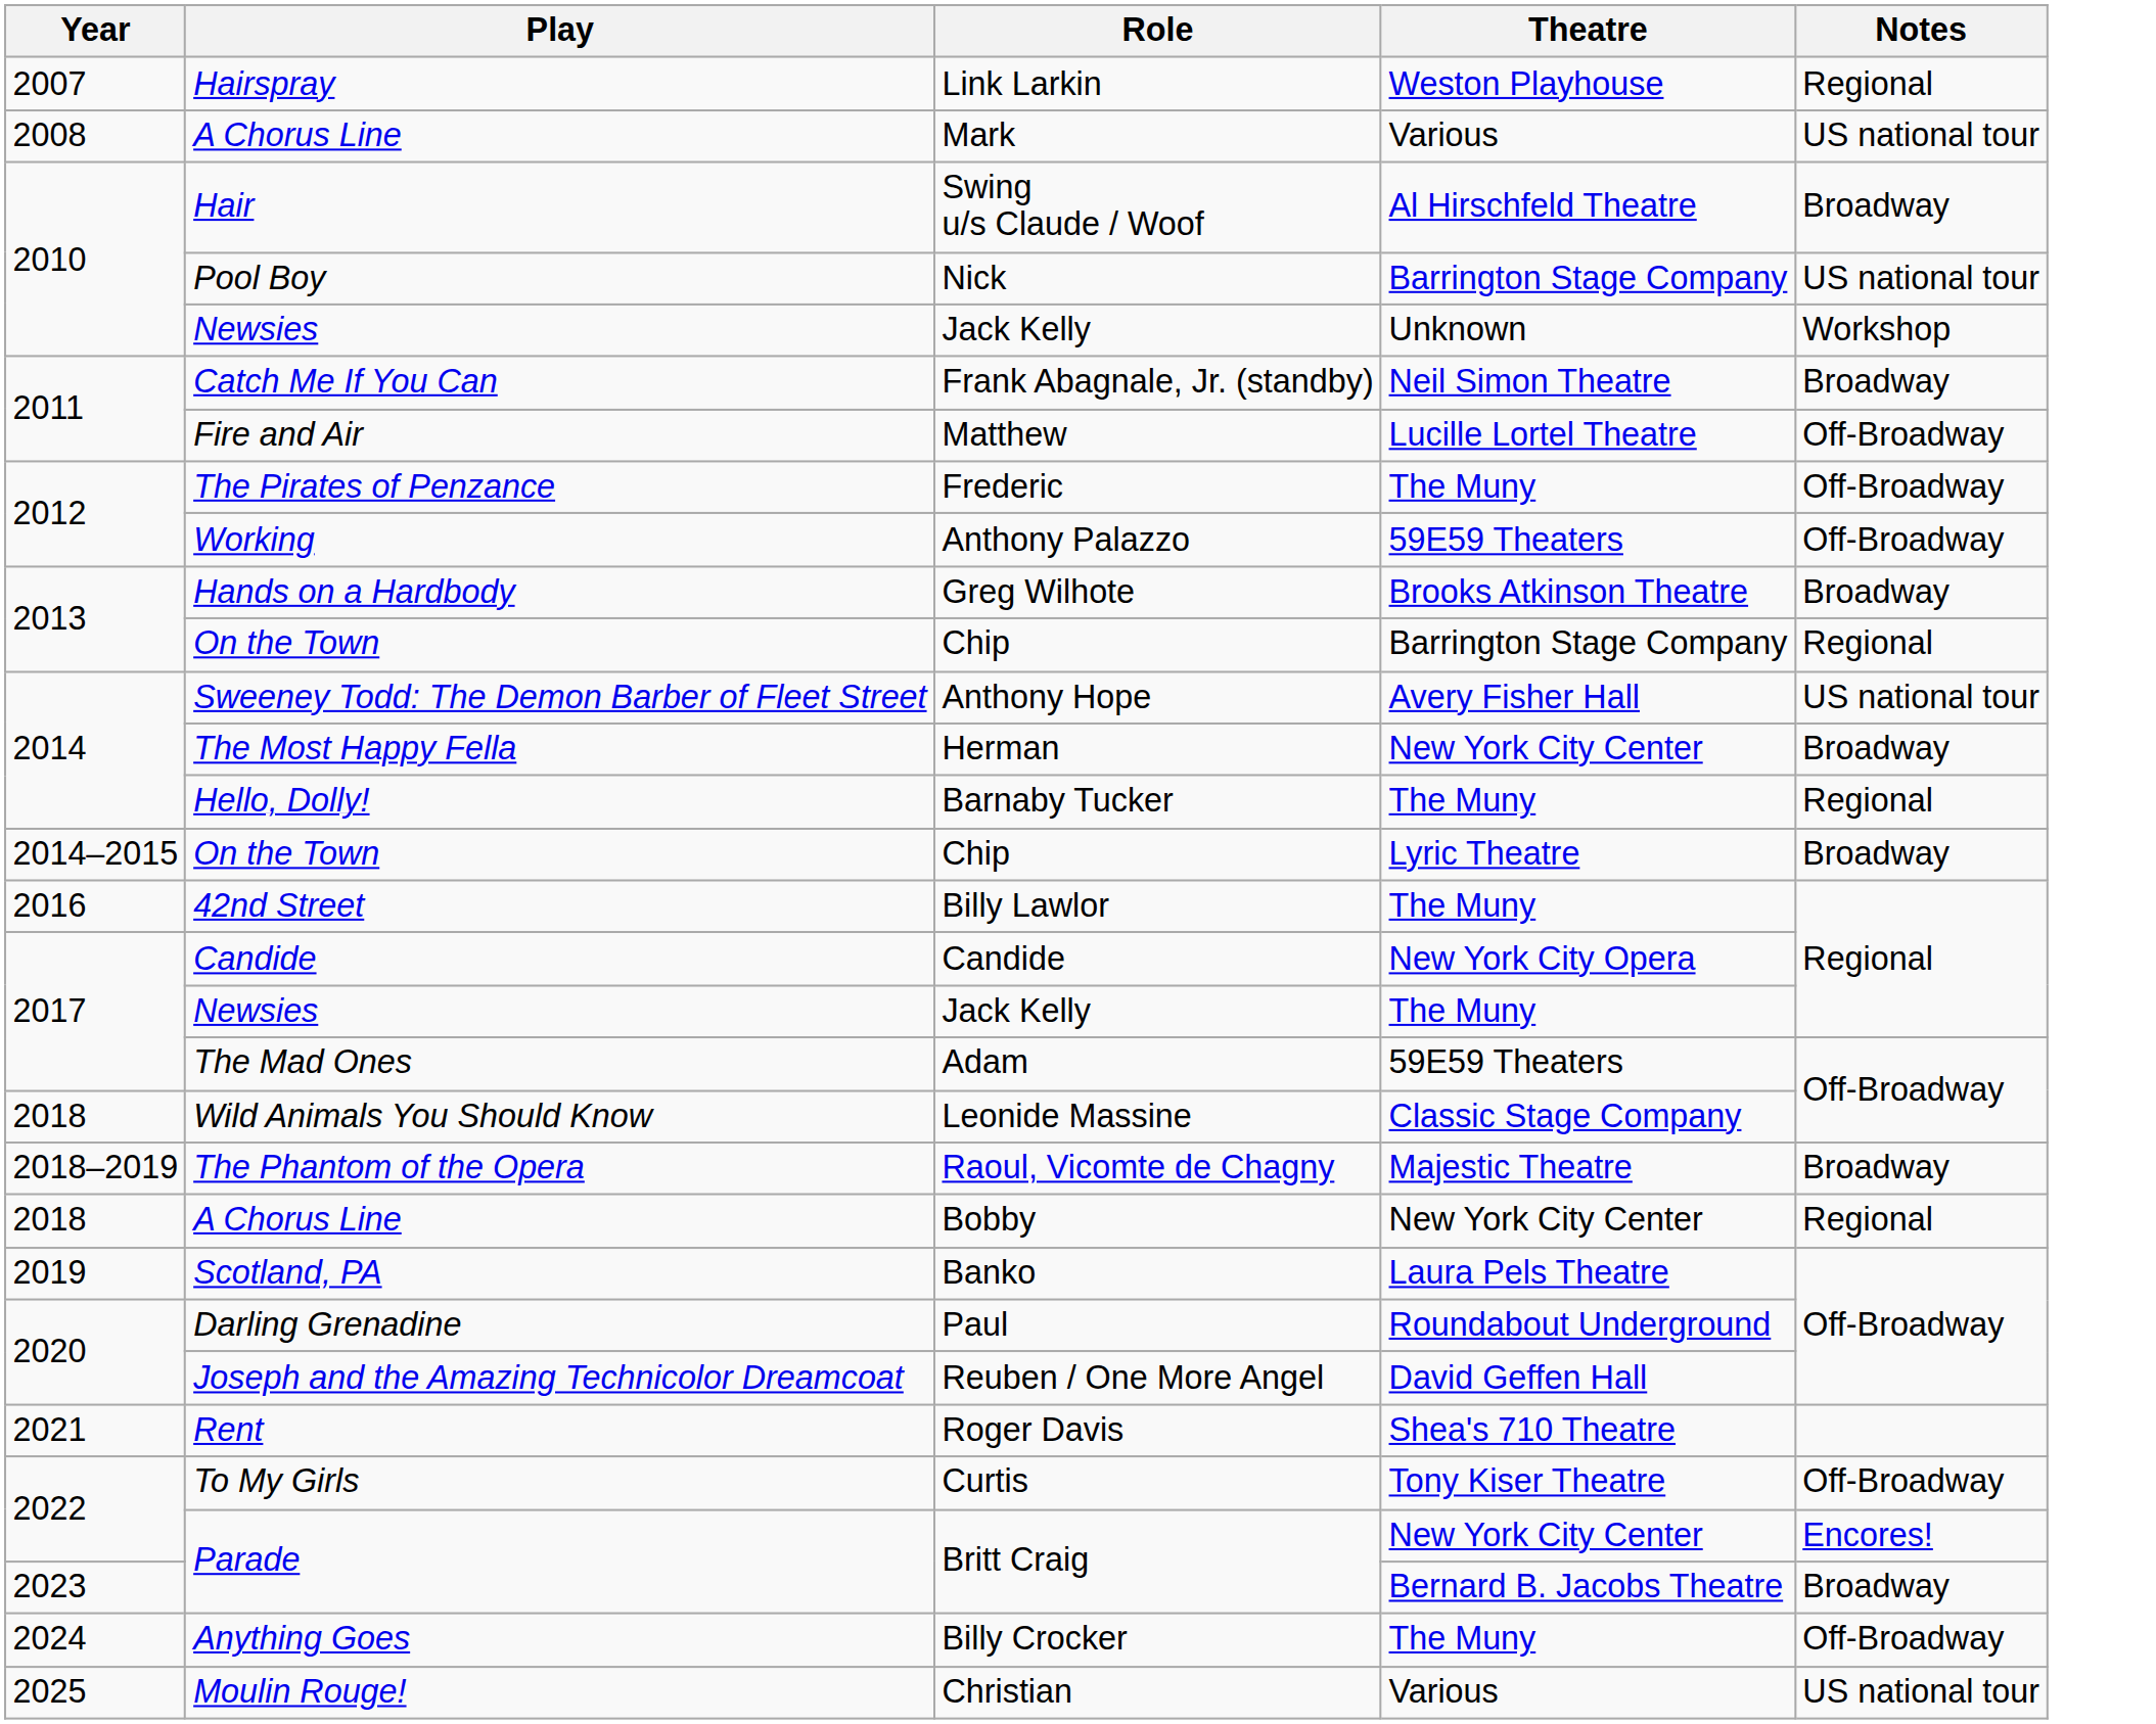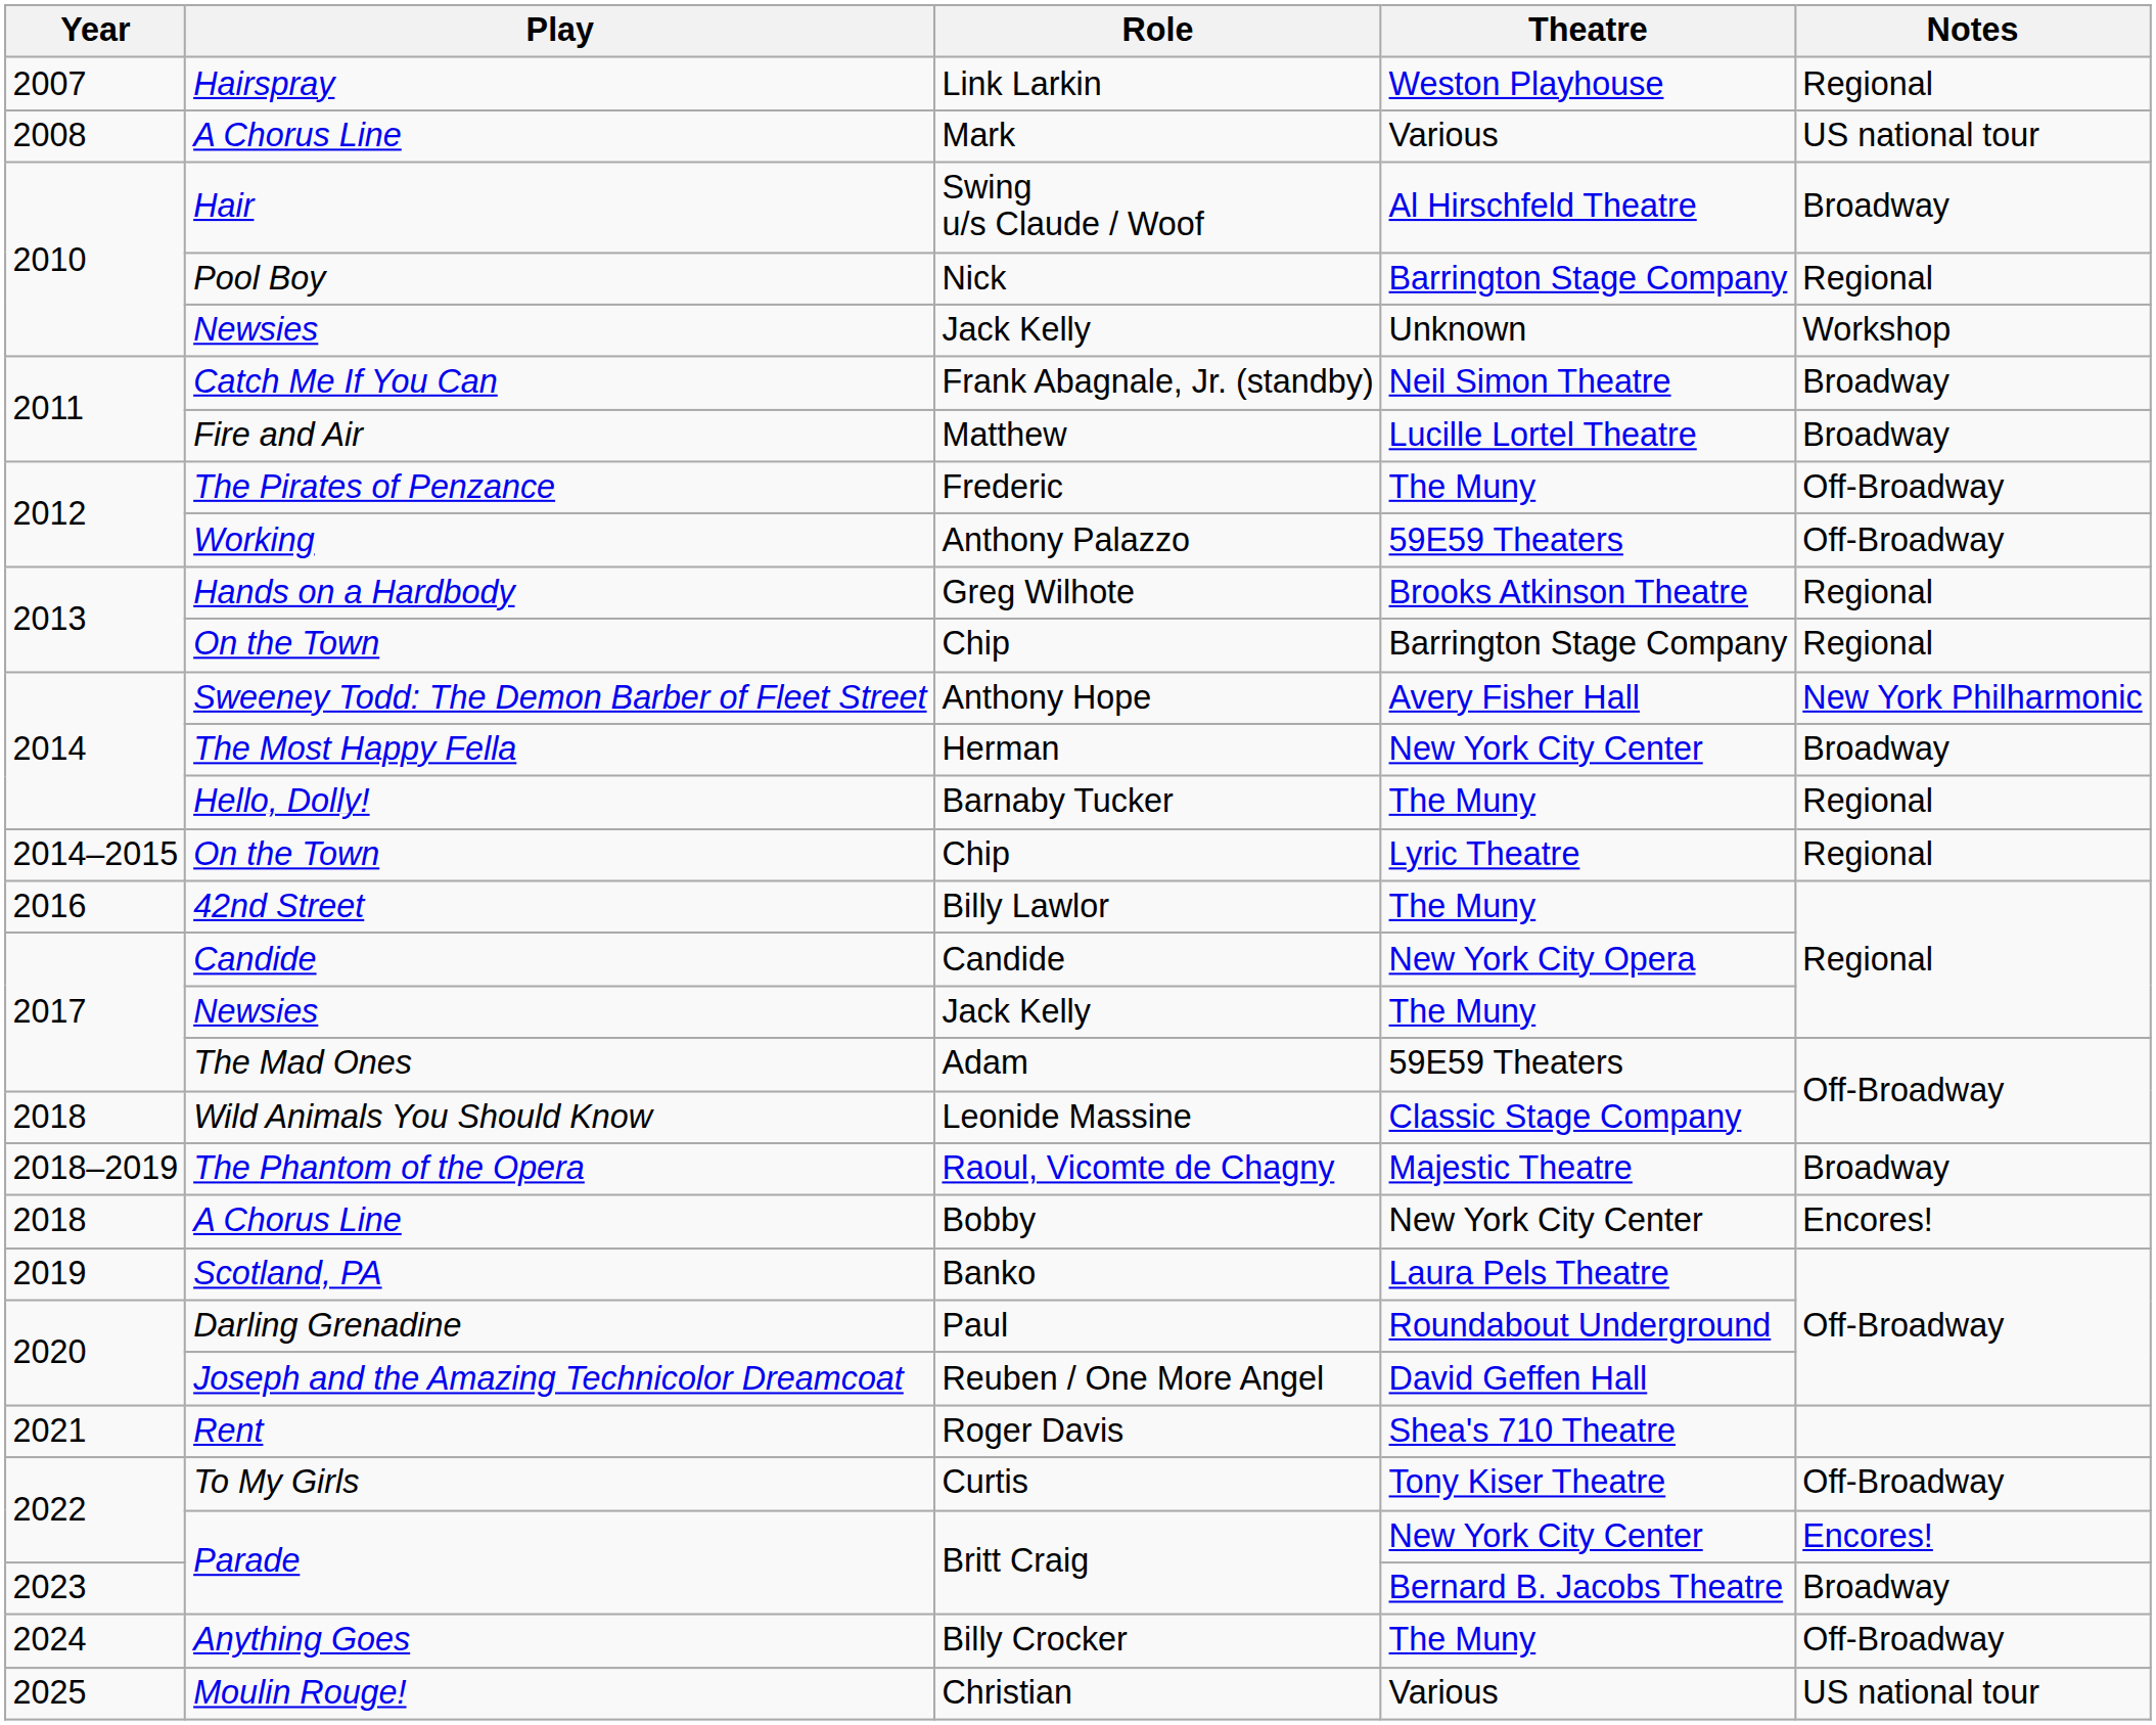 <table class="wikitable sortable">
 <tr>
 <th>Year</th>
 <th>Play</th>
 <th class="unsortable">Role</th>
 <th>Theatre</th>
 <th class="unsortable">Notes</th>
 </tr>
 <tr>
 <td>2007</td>
 <td><em><a href='#'>Hairspray</a></em></td>
 <td>Link Larkin</td>
 <td><a href='#'>Weston Playhouse</a></td>
 <td>Regional</td>
 </tr>
 <tr>
 <td>2008</td>
 <td data-sort-value="Chorus Line, A"><em><a href='#'>A Chorus Line</a></em></td>
 <td>Mark</td>
 <td>Various</td>
 <td>US national tour</td>
 </tr>
 <tr>
 <td rowspan="3">2010</td>
 <td><em><a href='#'>Hair</a></em></td>
 <td>Swing<br>u/s Claude / Woof</td>
 <td><a href='#'>Al Hirschfeld Theatre</a></td>
 <td>Broadway</td>
 </tr>
 <tr>
 <td><em>Pool Boy</em></td>
 <td>Nick</td>
 <td><a href='#'>Barrington Stage Company</a></td>
-<td>US national tour</td>
+<td>Regional</td>
 </tr>
 <tr>
 <td><em><a href='#'>Newsies</a></em></td>
 <td>Jack Kelly</td>
 <td>Unknown</td>
 <td>Workshop</td>
 </tr>
 <tr>
 <td rowspan="2">2011</td>
 <td><em><a href='#'>Catch Me If You Can</a></em></td>
 <td>Frank Abagnale, Jr. (standby)</td>
 <td><a href='#'>Neil Simon Theatre</a></td>
 <td>Broadway</td>
 </tr>
 <tr>
 <td><em>Fire and Air</em></td>
 <td>Matthew</td>
 <td><a href='#'>Lucille Lortel Theatre</a></td>
-<td>Off-Broadway</td>
+<td>Broadway</td>
 </tr>
 <tr>
 <td rowspan="2">2012</td>
 <td><em><a href='#'>The Pirates of Penzance</a></em></td>
 <td>Frederic</td>
 <td><a href='#'>The Muny</a></td>
 <td>Off-Broadway</td>
 </tr>
 <tr>
 <td><em><a href='#'>Working</a></em></td>
 <td>Anthony Palazzo</td>
 <td><a href='#'>59E59 Theaters</a></td>
 <td>Off-Broadway</td>
 </tr>
 <tr>
 <td rowspan="2">2013</td>
 <td><em><a href='#'>Hands on a Hardbody</a></em></td>
 <td>Greg Wilhote</td>
 <td><a href='#'>Brooks Atkinson Theatre</a></td>
-<td>Broadway</td>
+<td>Regional</td>
 </tr>
 <tr>
 <td><em><a href='#'>On the Town</a></em></td>
 <td>Chip</td>
 <td>Barrington Stage Company</td>
 <td>Regional</td>
 </tr>
 <tr>
 <td rowspan="3">2014</td>
 <td><em><a href='#'>Sweeney Todd: The Demon Barber of Fleet Street</a></em></td>
 <td>Anthony Hope</td>
 <td><a href='#'>Avery Fisher Hall</a></td>
-<td>US national tour</td>
+<td><a href='#'>New York Philharmonic</a></td>
 </tr>
 <tr>
 <td data-sort-value="Most Happy Fella, The"><em><a href='#'>The Most Happy Fella</a></em></td>
 <td>Herman</td>
 <td><a href='#'>New York City Center</a></td>
 <td>Broadway</td>
 </tr>
 <tr>
 <td><em><a href='#'>Hello, Dolly!</a></em></td>
 <td>Barnaby Tucker</td>
 <td><a href='#'>The Muny</a></td>
 <td>Regional</td>
 </tr>
 <tr>
 <td>2014–2015</td>
 <td><em><a href='#'>On the Town</a></em></td>
 <td>Chip</td>
 <td><a href='#'>Lyric Theatre</a></td>
-<td>Broadway</td>
+<td>Regional</td>
 </tr>
 <tr>
 <td>2016</td>
 <td><em><a href='#'>42nd Street</a></em></td>
 <td>Billy Lawlor</td>
 <td><a href='#'>The Muny</a></td>
 <td rowspan=3>Regional</td>
 </tr>
 <tr>
 <td rowspan="3">2017</td>
 <td><em><a href='#'>Candide</a></em></td>
 <td>Candide</td>
 <td><a href='#'>New York City Opera</a></td>
 </tr>
 <tr>
 <td><em><a href='#'>Newsies</a></em></td>
 <td>Jack Kelly</td>
 <td><a href='#'>The Muny</a></td>
 </tr>
 <tr>
 <td data-sort-value="Mad Ones, The"><em>The Mad Ones</em></td>
 <td>Adam</td>
 <td>59E59 Theaters</td>
 <td rowspan="2">Off-Broadway</td>
 </tr>
 <tr>
 <td>2018</td>
 <td><em>Wild Animals You Should Know</em></td>
 <td>Leonide Massine</td>
 <td><a href='#'>Classic Stage Company</a></td>
 </tr>
 <tr>
 <td>2018–2019</td>
 <td data-sort-value="Phantom of the Opera, The"><em><a href='#'>The Phantom of the Opera</a></em></td>
 <td><a href='#'>Raoul, Vicomte de Chagny</a></td>
 <td><a href='#'>Majestic Theatre</a></td>
 <td>Broadway</td>
 </tr>
 <tr>
 <td>2018</td>
 <td data-sort-value="Chorus Line, A"><em><a href='#'>A Chorus Line</a></em></td>
 <td>Bobby</td>
 <td>New York City Center</td>
-<td>Regional</td>
+<td>Encores!</td>
 </tr>
 <tr>
 <td>2019</td>
 <td><em><a href='#'>Scotland, PA</a></em></td>
 <td>Banko</td>
 <td><a href='#'>Laura Pels Theatre</a></td>
 <td rowspan="3">Off-Broadway</td>
 </tr>
 <tr>
 <td rowspan="2">2020</td>
 <td><em>Darling Grenadine</em></td>
 <td>Paul</td>
 <td><a href='#'>Roundabout Underground</a></td>
 </tr>
 <tr>
 <td><em><a href='#'>Joseph and the Amazing Technicolor Dreamcoat</a></em></td>
 <td>Reuben / One More Angel</td>
 <td><a href='#'>David Geffen Hall</a></td>
 </tr>
 <tr>
 <td>2021</td>
 <td><em><a href='#'>Rent</a></em></td>
 <td>Roger Davis</td>
 <td><a href='#'>Shea's 710 Theatre</a></td>
 <td></td>
 </tr>
 <tr>
 <td rowspan="2">2022</td>
 <td><em>To My Girls</em></td>
 <td>Curtis</td>
 <td><a href='#'>Tony Kiser Theatre</a></td>
 <td>Off-Broadway</td>
 </tr>
 <tr>
 <td rowspan="2"><em><a href='#'>Parade</a></em></td>
 <td rowspan="2">Britt Craig</td>
 <td><a href='#'>New York City Center</a></td>
 <td><a href='#'>Encores!</a></td>
 </tr>
 <tr>
 <td>2023</td>
 <td><a href='#'>Bernard B. Jacobs Theatre</a></td>
 <td>Broadway</td>
 </tr>
 <tr>
 <td>2024</td>
 <td><em><a href='#'>Anything Goes</a></em></td>
 <td>Billy Crocker</td>
 <td><a href='#'>The Muny</a></td>
 <td>Off-Broadway</td>
 </tr>
 <tr>
 <td>2025</td>
 <td><em><a href='#'>Moulin Rouge!</a></em></td>
 <td>Christian</td>
 <td>Various</td>
 <td>US national tour</td>
 </tr>
 </table>
